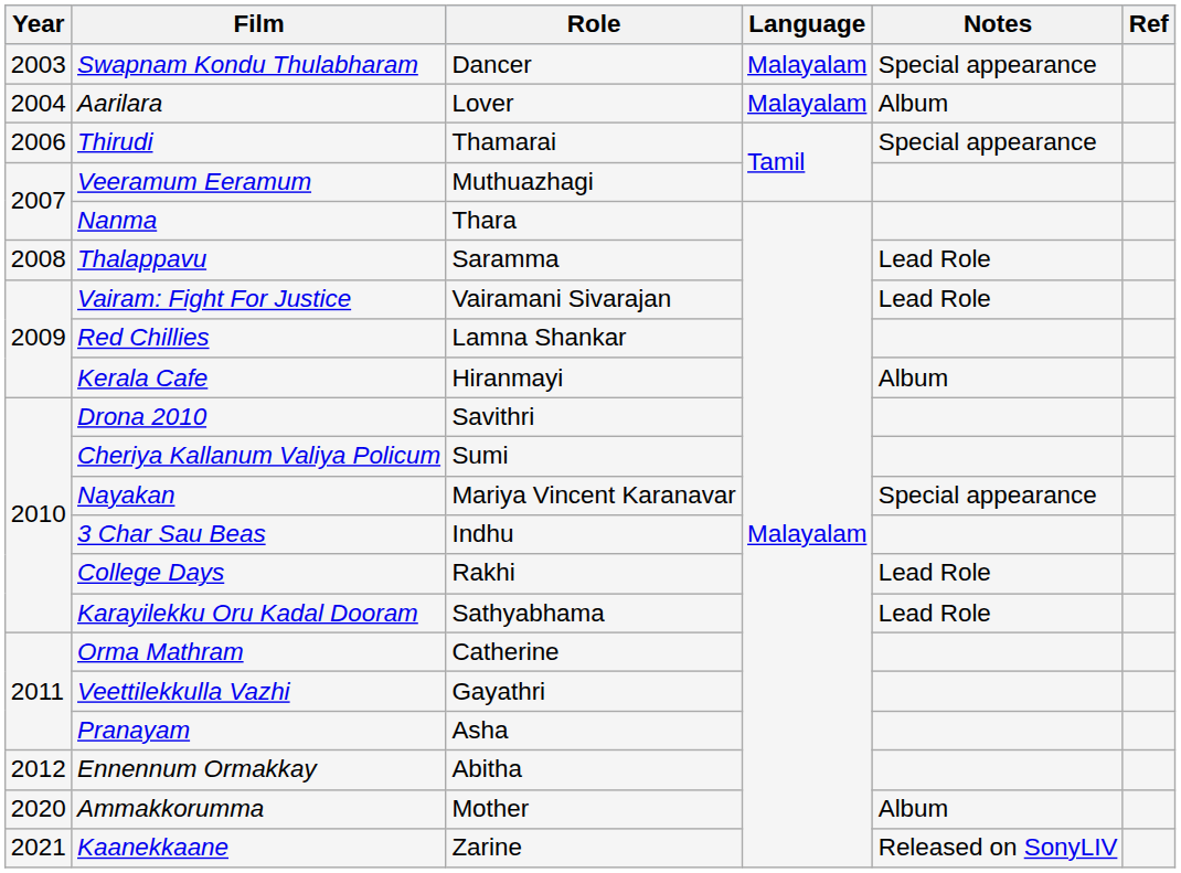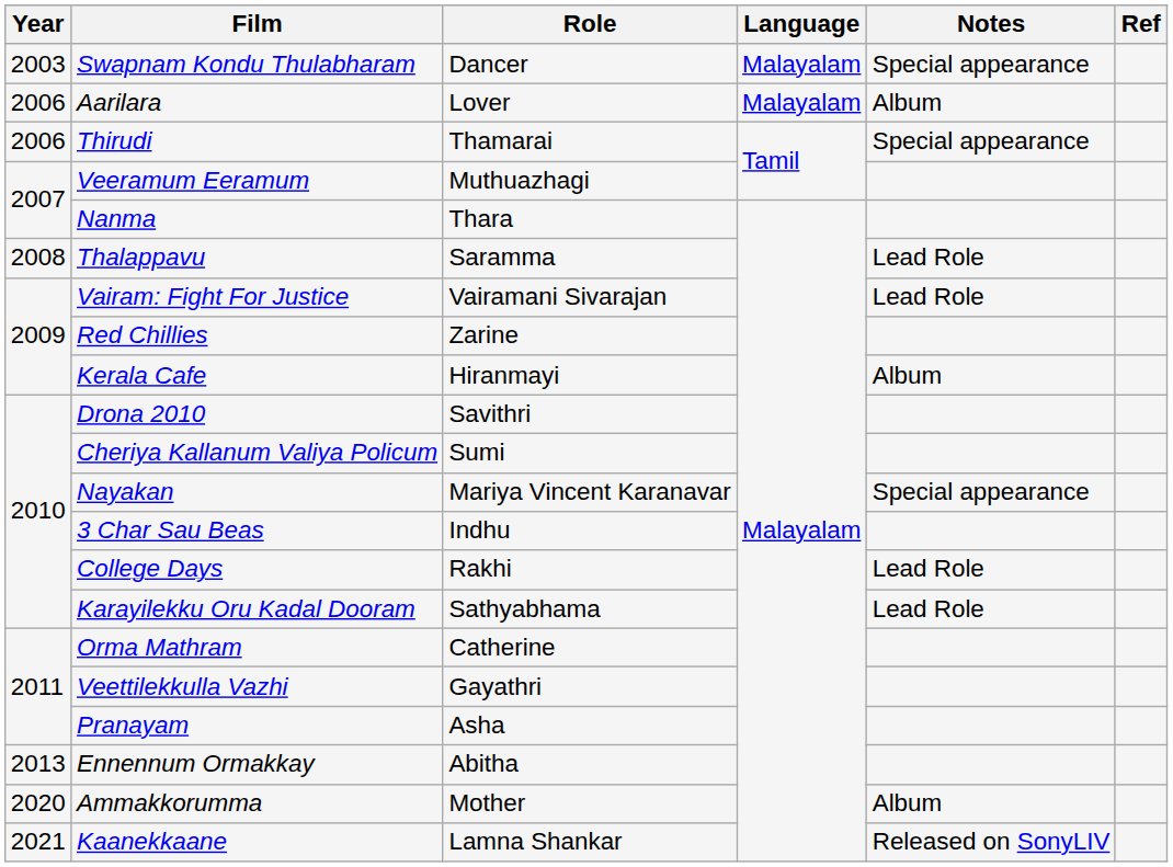 <table class="wikitable sortable" style="background:#f5f5f5;">
 <tr style="background:#B0C4DE;">
 <th>Year</th>
 <th>Film</th>
 <th>Role</th>
 <th>Language</th>
 <th class=unsortable>Notes</th>
 <th>Ref</th>
 </tr>
 <tr>
 <td>2003</td>
 <td><em><a href='#'>Swapnam Kondu Thulabharam</a></em></td>
 <td>Dancer</td>
 <td><a href='#'>Malayalam</a></td>
 <td>Special appearance</td>
 <td></td>
 </tr>
 <tr>
-<td>2004</td>
+<td>2006</td>
 <td><em>Aarilara</em></td>
 <td>Lover</td>
 <td><a href='#'>Malayalam</a></td>
 <td>Album</td>
 <td></td>
 </tr>
 <tr>
 <td>2006</td>
 <td><em><a href='#'>Thirudi</a></em></td>
 <td>Thamarai</td>
 <td rowspan="2"><a href='#'>Tamil</a></td>
 <td>Special appearance</td>
 <td></td>
 </tr>
 <tr>
 <td rowspan="2">2007</td>
 <td><em><a href='#'>Veeramum Eeramum</a></em></td>
 <td>Muthuazhagi</td>
 <td></td>
 <td></td>
 </tr>
 <tr>
 <td><em><a href='#'>Nanma</a></em></td>
 <td>Thara</td>
 <td rowspan="17"><a href='#'>Malayalam</a></td>
 <td></td>
 <td></td>
 </tr>
 <tr>
 <td>2008</td>
 <td><em><a href='#'>Thalappavu</a></em></td>
 <td>Saramma</td>
 <td>Lead Role</td>
 <td></td>
 </tr>
 <tr>
 <td rowspan="3">2009</td>
 <td><em><a href='#'>Vairam: Fight For Justice</a></em></td>
 <td>Vairamani Sivarajan</td>
 <td>Lead Role</td>
 <td></td>
 </tr>
 <tr>
 <td><em><a href='#'>Red Chillies</a></em></td>
-<td>Lamna Shankar</td>
+<td>Zarine</td>
 <td></td>
 <td></td>
 </tr>
 <tr>
 <td><em><a href='#'>Kerala Cafe</a></em></td>
 <td>Hiranmayi</td>
 <td>Album</td>
 <td></td>
 </tr>
 <tr>
 <td rowspan="6">2010</td>
 <td><em><a href='#'>Drona 2010</a></em></td>
 <td>Savithri</td>
 <td></td>
 <td></td>
 </tr>
 <tr>
 <td><em><a href='#'>Cheriya Kallanum Valiya Policum</a></em></td>
 <td>Sumi</td>
 <td></td>
 <td></td>
 </tr>
 <tr>
 <td><em><a href='#'>Nayakan</a></em></td>
 <td>Mariya Vincent Karanavar</td>
 <td>Special appearance</td>
 <td></td>
 </tr>
 <tr>
 <td><em><a href='#'>3 Char Sau Beas</a></em></td>
 <td>Indhu</td>
 <td></td>
 <td></td>
 </tr>
 <tr>
 <td><em><a href='#'>College Days</a></em></td>
 <td>Rakhi</td>
 <td>Lead Role</td>
 <td></td>
 </tr>
 <tr>
 <td><em><a href='#'>Karayilekku Oru Kadal Dooram</a></em></td>
 <td>Sathyabhama</td>
 <td>Lead Role</td>
 <td></td>
 </tr>
 <tr>
 <td rowspan="3">2011</td>
 <td><em><a href='#'>Orma Mathram</a></em></td>
 <td>Catherine</td>
 <td></td>
 <td></td>
 </tr>
 <tr>
 <td><em><a href='#'>Veettilekkulla Vazhi</a></em></td>
 <td>Gayathri</td>
 <td></td>
 <td></td>
 </tr>
 <tr>
 <td><em><a href='#'>Pranayam</a></em></td>
 <td>Asha</td>
 <td></td>
 <td></td>
 </tr>
 <tr>
-<td>2012</td>
+<td>2013</td>
 <td><em>Ennennum Ormakkay</em></td>
 <td>Abitha</td>
 <td></td>
 </tr>
 <tr>
 <td>2020</td>
 <td><em>Ammakkorumma</em></td>
 <td>Mother</td>
 <td>Album</td>
 <td></td>
 </tr>
 <tr>
 <td>2021</td>
 <td><em><a href='#'>Kaanekkaane</a></em></td>
-<td>Zarine</td>
+<td>Lamna Shankar</td>
 <td>Released on <a href='#'>SonyLIV</a></td>
 <td></td>
 </tr>
 </table>
